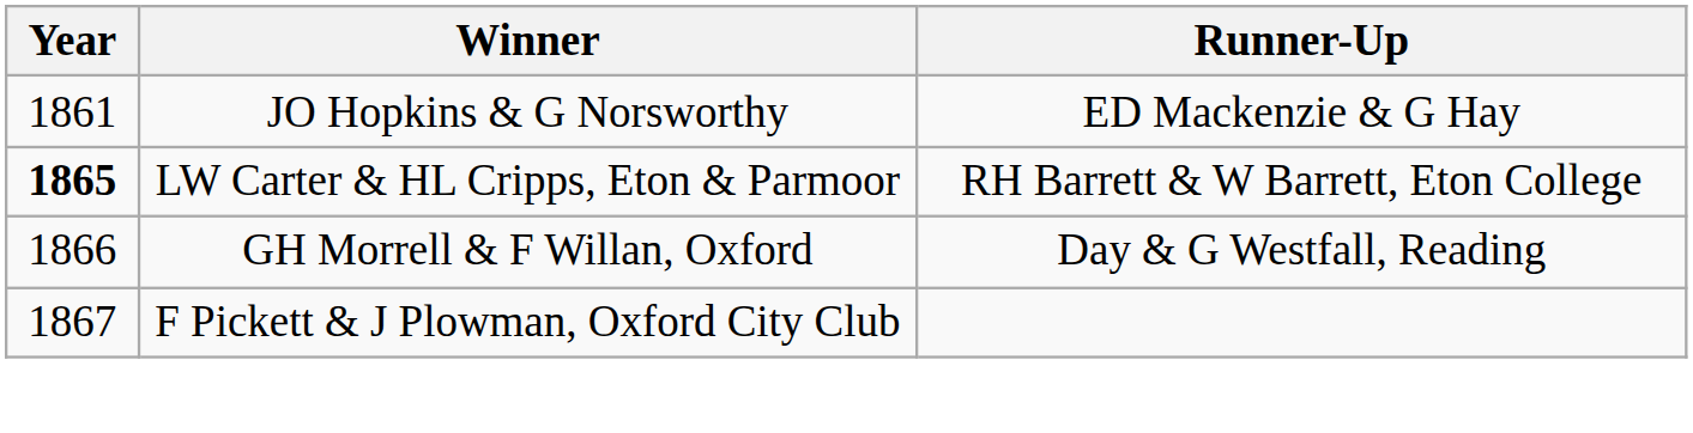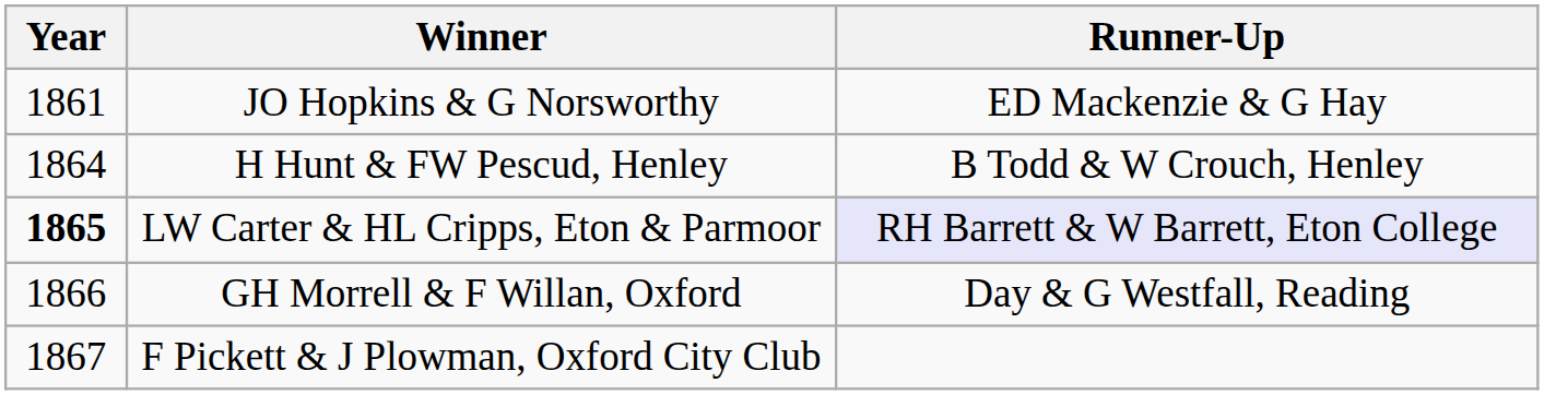 <table class="wikitable" style="text-align:center">
 <tr>
 <th width=50>Year</th>
 <th width=500>Winner</th>
 <th width=500>Runner-Up</th>
 </tr>
 <tr>
 <td>1861</td>
 <td>JO Hopkins & G Norsworthy</td>
 <td>ED Mackenzie & G Hay</td>
 </tr>
 <tr>
+<td>1864</td>
+<td>H Hunt & FW Pescud, Henley</td>
+<td>B Todd & W Crouch, Henley</td>
+</tr>
+<tr>
 <td><strong>1865</strong></td>
 <td>LW Carter & HL Cripps, Eton & Parmoor</td>
-<td>RH Barrett & W Barrett, Eton College</td>
+<td style="background: lavender;">RH Barrett & W Barrett, Eton College</td>
 </tr>
 <tr>
 <td>1866</td>
 <td>GH Morrell & F Willan, Oxford</td>
 <td>Day & G Westfall, Reading</td>
 </tr>
 <tr>
 <td>1867</td>
 <td>F Pickett & J Plowman, Oxford City Club</td>
 <td></td>
 </tr>
 </table>
